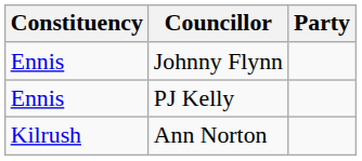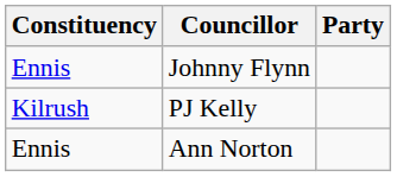 <table class="wikitable">
 <tr>
 <th>Constituency</th>
 <th>Councillor</th>
 <th colspan="2">Party</th>
 </tr>
 <tr>
 <td><a href='#'>Ennis</a></td>
 <td>Johnny Flynn</td>
 <td></td>
 </tr>
 <tr>
-<td><a href='#'>Ennis</a></td>
+<td><a href='#'>Kilrush</a></td>
 <td>PJ Kelly</td>
 <td></td>
 </tr>
 <tr>
-<td><a href='#'>Kilrush</a></td>
+<td>Ennis</td>
 <td>Ann Norton</td>
 <td></td>
 </tr>
 </table>
